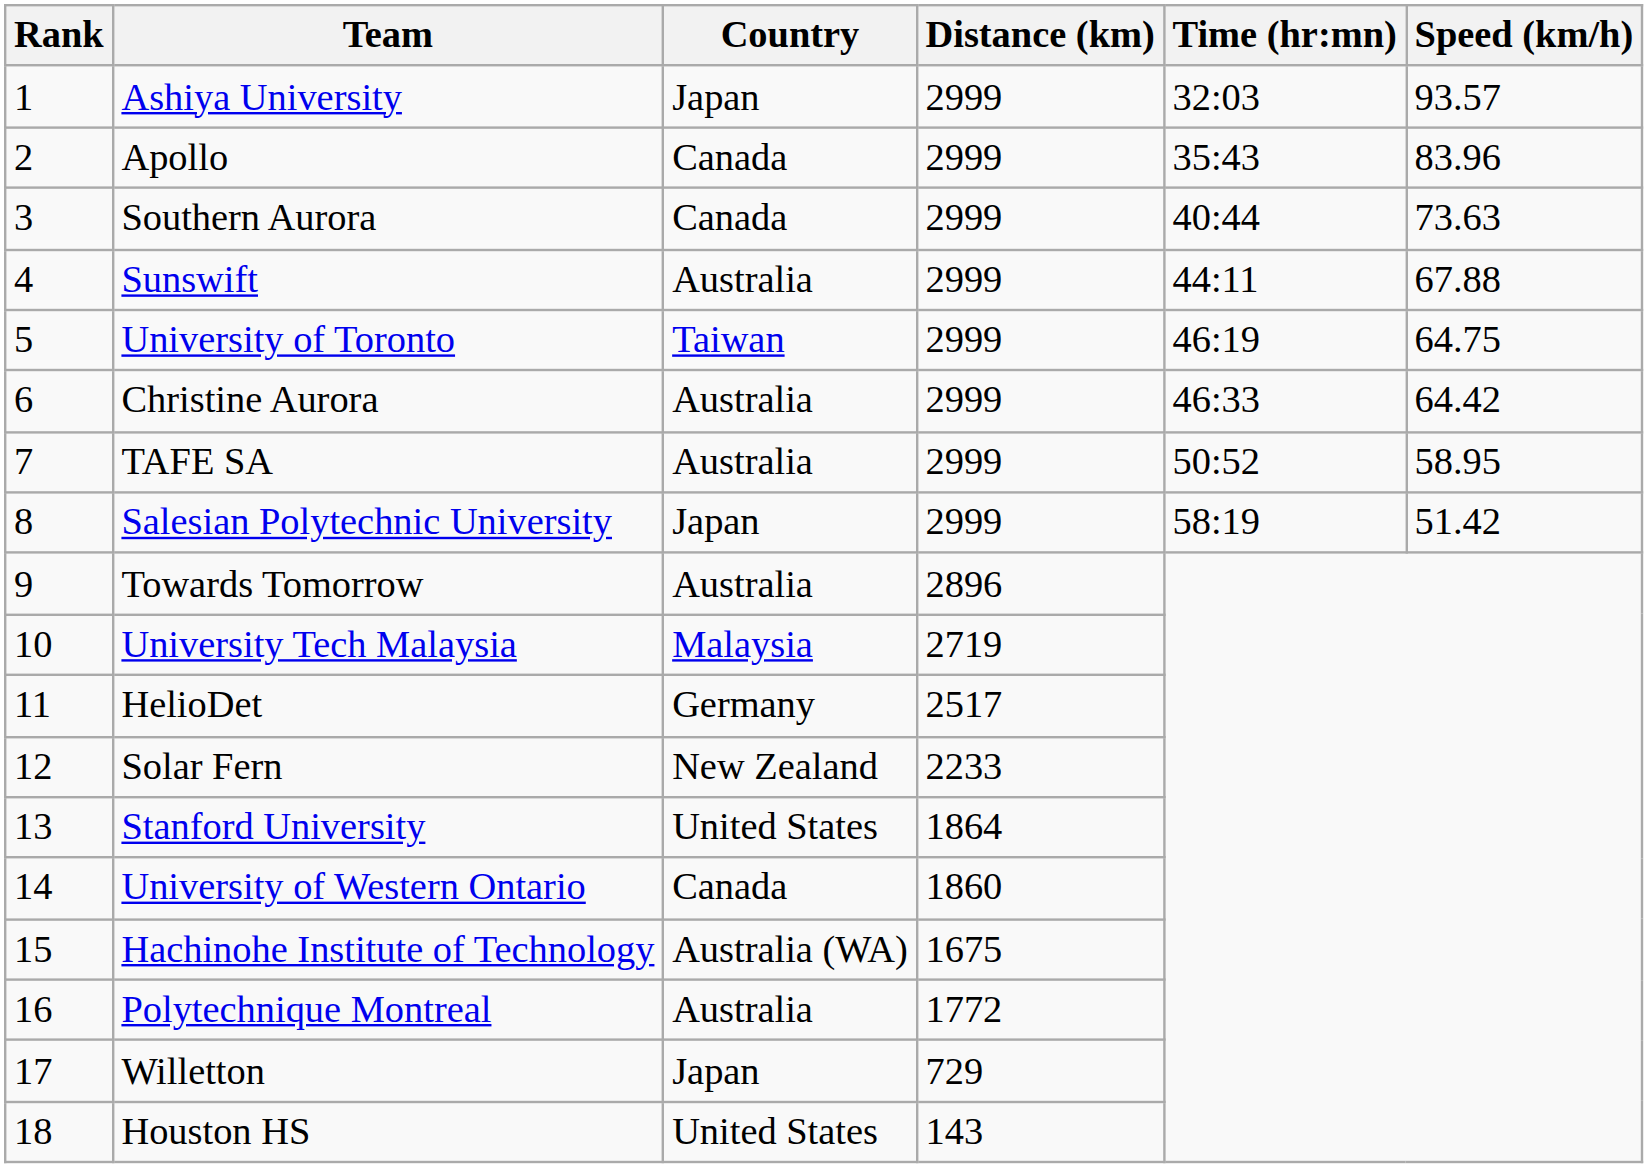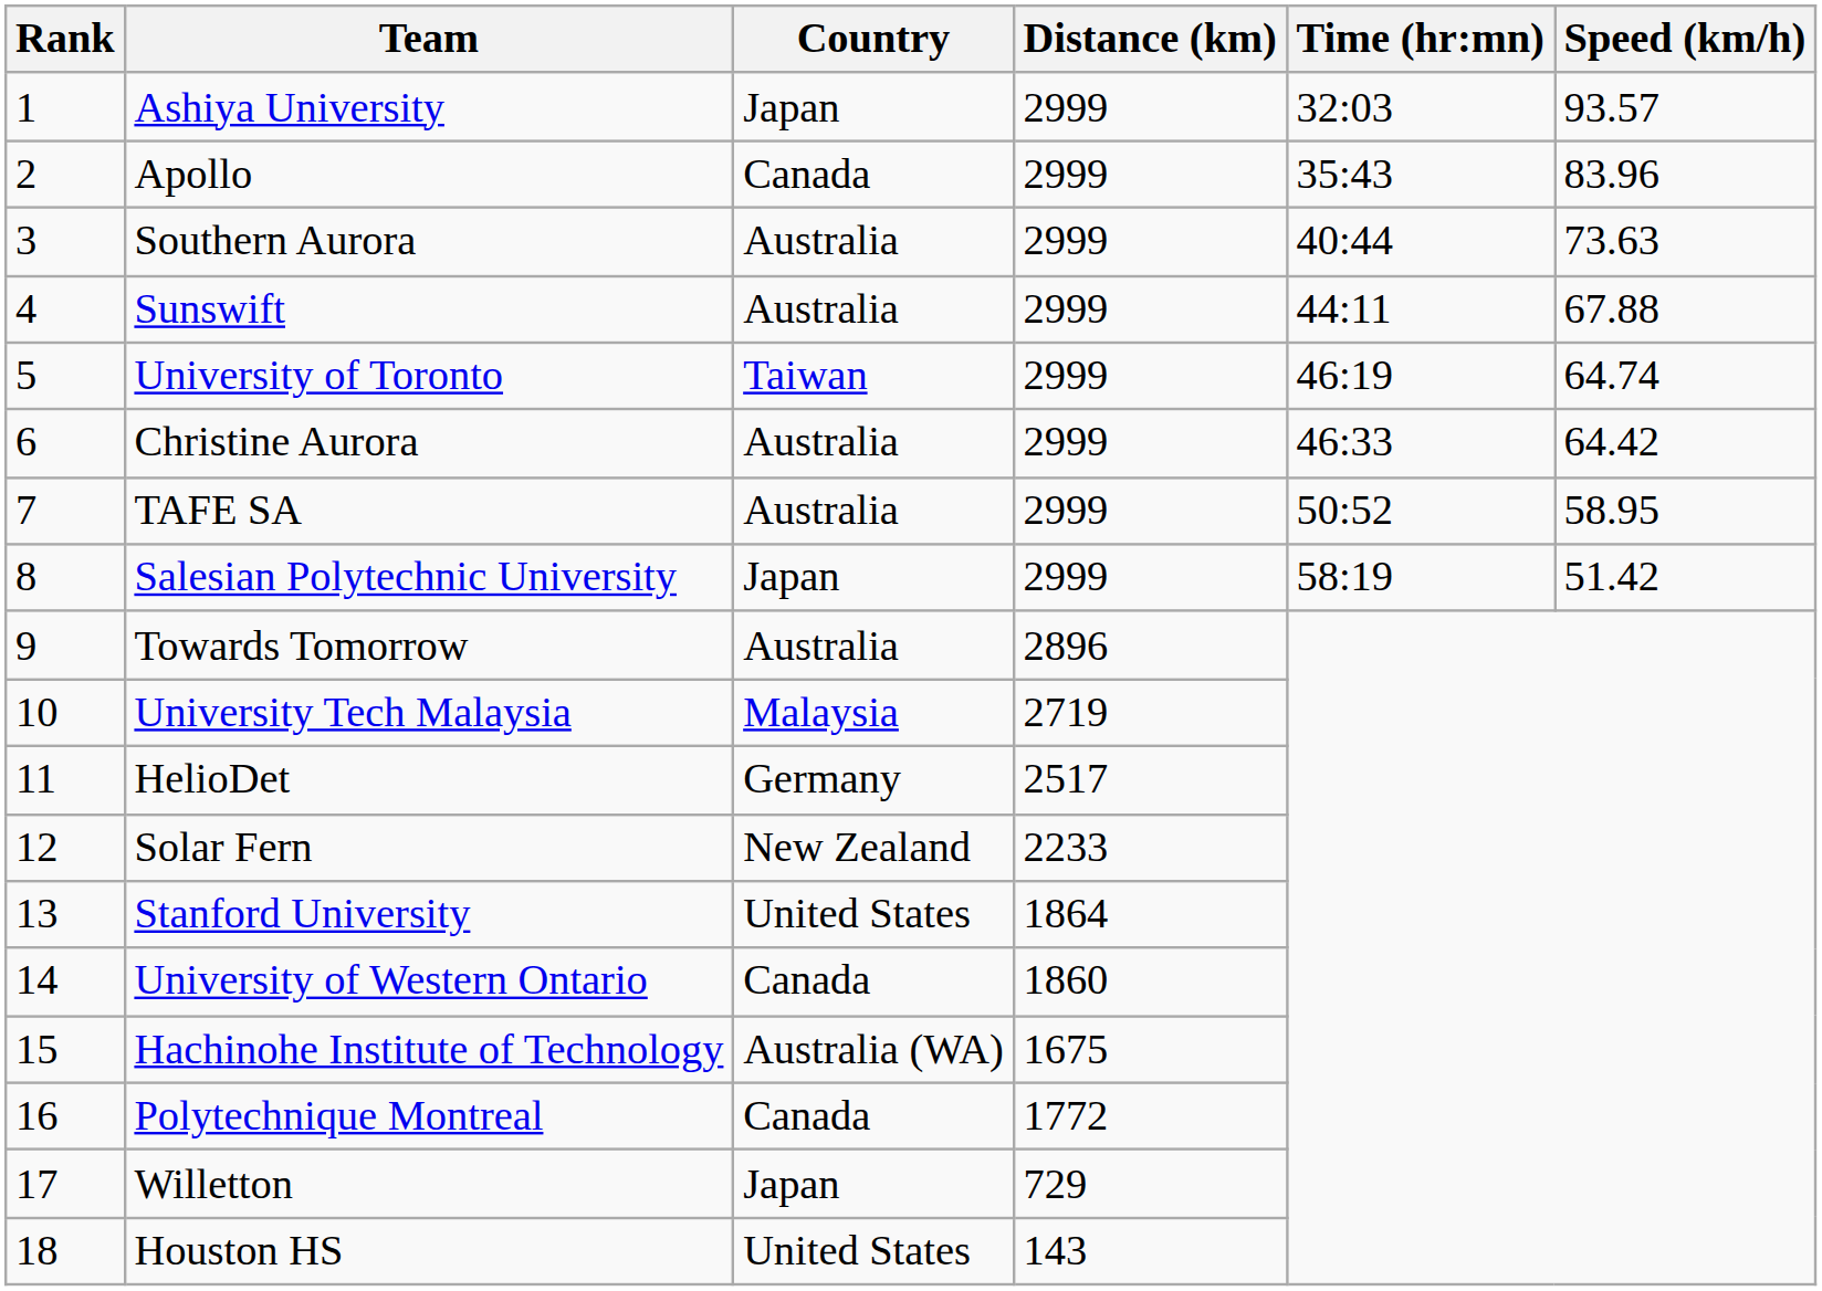 <table class="wikitable">
 <tr>
 <th>Rank</th>
 <th>Team</th>
 <th>Country</th>
 <th>Distance (km)</th>
 <th>Time (hr:mn)</th>
 <th>Speed (km/h)</th>
 </tr>
 <tr>
 <td>1</td>
 <td><a href='#'>Ashiya University</a></td>
 <td>Japan</td>
 <td>2999</td>
 <td>32:03</td>
 <td>93.57</td>
 </tr>
 <tr>
 <td>2</td>
 <td>Apollo</td>
 <td>Canada</td>
 <td>2999</td>
 <td>35:43</td>
 <td>83.96</td>
 </tr>
 <tr>
 <td>3</td>
 <td>Southern Aurora</td>
-<td>Canada</td>
+<td>Australia</td>
 <td>2999</td>
 <td>40:44</td>
 <td>73.63</td>
 </tr>
 <tr>
 <td>4</td>
 <td><a href='#'>Sunswift</a></td>
 <td>Australia</td>
 <td>2999</td>
 <td>44:11</td>
 <td>67.88</td>
 </tr>
 <tr>
 <td>5</td>
 <td><a href='#'>University of Toronto</a></td>
 <td><a href='#'>Taiwan</a></td>
 <td>2999</td>
 <td>46:19</td>
-<td>64.75</td>
+<td>64.74</td>
 </tr>
 <tr>
 <td>6</td>
 <td>Christine Aurora</td>
 <td>Australia</td>
 <td>2999</td>
 <td>46:33</td>
 <td>64.42</td>
 </tr>
 <tr>
 <td>7</td>
 <td>TAFE SA</td>
 <td>Australia</td>
 <td>2999</td>
 <td>50:52</td>
 <td>58.95</td>
 </tr>
 <tr>
 <td>8</td>
 <td><a href='#'>Salesian Polytechnic University</a></td>
 <td>Japan</td>
 <td>2999</td>
 <td>58:19</td>
 <td>51.42</td>
 </tr>
 <tr>
 <td>9</td>
 <td>Towards Tomorrow</td>
 <td>Australia</td>
 <td>2896</td>
 </tr>
 <tr>
 <td>10</td>
 <td><a href='#'>University Tech Malaysia</a></td>
 <td><a href='#'>Malaysia</a></td>
 <td>2719</td>
 </tr>
 <tr>
 <td>11</td>
 <td>HelioDet</td>
 <td>Germany</td>
 <td>2517</td>
 </tr>
 <tr>
 <td>12</td>
 <td>Solar Fern</td>
 <td>New Zealand</td>
 <td>2233</td>
 </tr>
 <tr>
 <td>13</td>
 <td><a href='#'>Stanford University</a></td>
 <td>United States</td>
 <td>1864</td>
 </tr>
 <tr>
 <td>14</td>
 <td><a href='#'>University of Western Ontario</a></td>
 <td>Canada</td>
 <td>1860</td>
 </tr>
 <tr>
 <td>15</td>
 <td><a href='#'>Hachinohe Institute of Technology</a></td>
 <td>Australia (WA)</td>
 <td>1675</td>
 </tr>
 <tr>
 <td>16</td>
 <td><a href='#'>Polytechnique Montreal</a></td>
-<td>Australia</td>
+<td>Canada</td>
 <td>1772</td>
 </tr>
 <tr>
 <td>17</td>
 <td>Willetton</td>
 <td>Japan</td>
 <td>729</td>
 </tr>
 <tr>
 <td>18</td>
 <td>Houston HS</td>
 <td>United States</td>
 <td>143</td>
 </tr>
 </table>
